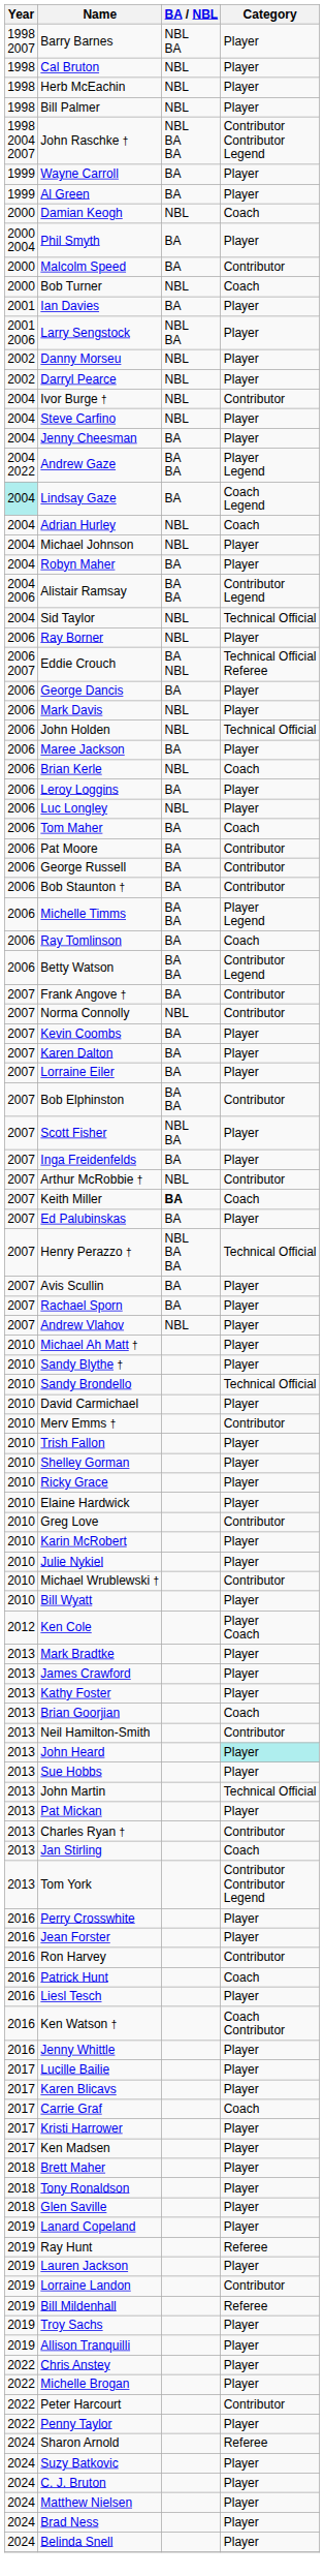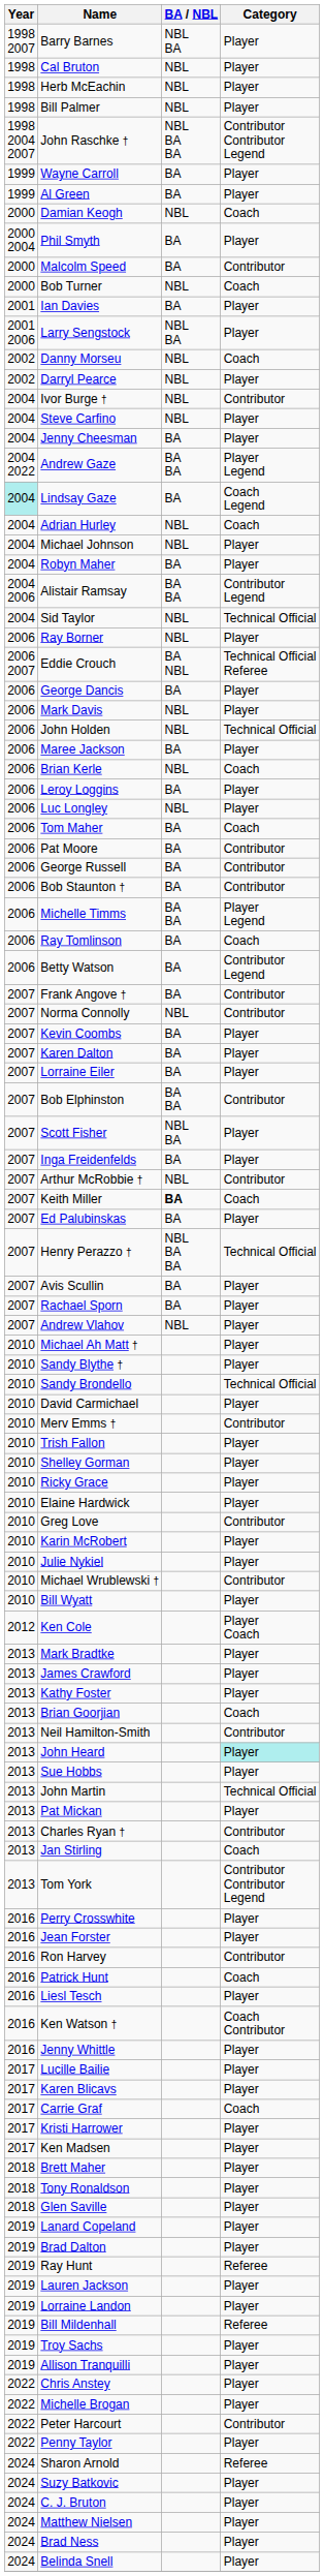 <table class="wikitable plainrowheaders sortable">
 <tr bgcolor=#efefef>
 <th scope="col">Year</th>
 <th scope="col">Name</th>
 <th scope="col"><a href='#'>BA</a> / <a href='#'>NBL</a></th>
 <th scope="col">Category</th>
 </tr>
 <tr>
 <td>1998<br>2007</td>
 <td>Barry Barnes</td>
 <td>NBL<br>BA</td>
 <td>Player</td>
 </tr>
 <tr>
 <td>1998</td>
 <td><a href='#'>Cal Bruton</a></td>
 <td>NBL</td>
 <td>Player</td>
 </tr>
 <tr>
 <td>1998</td>
 <td>Herb McEachin</td>
 <td>NBL</td>
 <td>Player</td>
 </tr>
 <tr>
 <td>1998</td>
 <td>Bill Palmer</td>
 <td>NBL</td>
 <td>Player</td>
 </tr>
 <tr>
 <td>1998<br>2004<br>2007</td>
 <td>John Raschke <small>†</small></td>
 <td>NBL<br>BA<br>BA</td>
 <td>Contributor<br>Contributor<br>Legend</td>
 </tr>
 <tr>
 <td>1999</td>
 <td><a href='#'>Wayne Carroll</a></td>
 <td>BA</td>
 <td>Player</td>
 </tr>
 <tr>
 <td>1999</td>
 <td><a href='#'>Al Green</a></td>
 <td>BA</td>
 <td>Player</td>
 </tr>
 <tr>
 <td>2000</td>
 <td><a href='#'>Damian Keogh</a></td>
 <td>NBL</td>
 <td>Coach</td>
 </tr>
 <tr>
 <td>2000<br>2004</td>
 <td><a href='#'>Phil Smyth</a></td>
 <td>BA</td>
 <td>Player</td>
 </tr>
 <tr>
 <td>2000</td>
 <td><a href='#'>Malcolm Speed</a></td>
 <td>BA</td>
 <td>Contributor</td>
 </tr>
 <tr>
 <td>2000</td>
 <td>Bob Turner</td>
 <td>NBL</td>
 <td>Coach</td>
 </tr>
 <tr>
 <td>2001</td>
 <td><a href='#'>Ian Davies</a></td>
 <td>BA</td>
 <td>Player</td>
 </tr>
 <tr>
 <td>2001<br>2006</td>
 <td><a href='#'>Larry Sengstock</a></td>
 <td>NBL<br>BA</td>
 <td>Player</td>
 </tr>
 <tr>
 <td>2002</td>
 <td><a href='#'>Danny Morseu</a></td>
 <td>NBL</td>
-<td>Player</td>
+<td>Coach</td>
 </tr>
 <tr>
 <td>2002</td>
 <td><a href='#'>Darryl Pearce</a></td>
 <td>NBL</td>
 <td>Player</td>
 </tr>
 <tr>
 <td>2004</td>
 <td>Ivor Burge <small>†</small></td>
 <td>NBL</td>
 <td>Contributor</td>
 </tr>
 <tr>
 <td>2004</td>
 <td><a href='#'>Steve Carfino</a></td>
 <td>NBL</td>
 <td>Player</td>
 </tr>
 <tr>
 <td>2004</td>
 <td><a href='#'>Jenny Cheesman</a></td>
 <td>BA</td>
 <td>Player</td>
 </tr>
 <tr>
 <td>2004<br>2022</td>
 <td><a href='#'>Andrew Gaze</a></td>
 <td>BA<br>BA</td>
 <td>Player<br>Legend</td>
 </tr>
 <tr>
 <td style="background: paleturquoise;">2004</td>
 <td><a href='#'>Lindsay Gaze</a></td>
 <td>BA</td>
 <td>Coach<br>Legend</td>
 </tr>
 <tr>
 <td>2004</td>
 <td><a href='#'>Adrian Hurley</a></td>
 <td>NBL</td>
 <td>Coach</td>
 </tr>
 <tr>
 <td>2004</td>
 <td>Michael Johnson</td>
 <td>NBL</td>
 <td>Player</td>
 </tr>
 <tr>
 <td>2004</td>
 <td><a href='#'>Robyn Maher</a></td>
 <td>BA</td>
 <td>Player</td>
 </tr>
 <tr>
 <td>2004<br>2006</td>
 <td>Alistair Ramsay</td>
 <td>BA<br>BA</td>
 <td>Contributor<br>Legend</td>
 </tr>
 <tr>
 <td>2004</td>
 <td>Sid Taylor</td>
 <td>NBL</td>
 <td>Technical Official</td>
 </tr>
 <tr>
 <td>2006</td>
 <td><a href='#'>Ray Borner</a></td>
 <td>NBL</td>
 <td>Player</td>
 </tr>
 <tr>
 <td>2006<br>2007</td>
 <td>Eddie Crouch</td>
 <td>BA<br>NBL</td>
 <td>Technical Official<br>Referee</td>
 </tr>
 <tr>
 <td>2006</td>
 <td><a href='#'>George Dancis</a></td>
 <td>BA</td>
 <td>Player</td>
 </tr>
 <tr>
 <td>2006</td>
 <td><a href='#'>Mark Davis</a></td>
 <td>NBL</td>
 <td>Player</td>
 </tr>
 <tr>
 <td>2006</td>
 <td>John Holden</td>
 <td>NBL</td>
 <td>Technical Official</td>
 </tr>
 <tr>
 <td>2006</td>
 <td><a href='#'>Maree Jackson</a></td>
 <td>BA</td>
 <td>Player</td>
 </tr>
 <tr>
 <td>2006</td>
 <td><a href='#'>Brian Kerle</a></td>
 <td>NBL</td>
 <td>Coach</td>
 </tr>
 <tr>
 <td>2006</td>
 <td><a href='#'>Leroy Loggins</a></td>
 <td>BA</td>
 <td>Player</td>
 </tr>
 <tr>
 <td>2006</td>
 <td><a href='#'>Luc Longley</a></td>
 <td>NBL</td>
 <td>Player</td>
 </tr>
 <tr>
 <td>2006</td>
 <td><a href='#'>Tom Maher</a></td>
 <td>BA</td>
 <td>Coach</td>
 </tr>
 <tr>
 <td>2006</td>
 <td>Pat Moore</td>
 <td>BA</td>
 <td>Contributor</td>
 </tr>
 <tr>
 <td>2006</td>
 <td>George Russell</td>
 <td>BA</td>
 <td>Contributor</td>
 </tr>
 <tr>
 <td>2006</td>
 <td>Bob Staunton <small>†</small></td>
 <td>BA</td>
 <td>Contributor</td>
 </tr>
 <tr>
 <td>2006</td>
 <td><a href='#'>Michelle Timms</a></td>
 <td>BA<br>BA</td>
 <td>Player<br>Legend</td>
 </tr>
 <tr>
 <td>2006</td>
 <td><a href='#'>Ray Tomlinson</a></td>
 <td>BA</td>
 <td>Coach</td>
 </tr>
 <tr>
 <td>2006</td>
 <td>Betty Watson</td>
-<td>BA<br>BA</td>
+<td>BA</td>
 <td>Contributor<br>Legend</td>
 </tr>
 <tr>
 <td>2007</td>
 <td>Frank Angove <small>†</small></td>
 <td>BA</td>
 <td>Contributor</td>
 </tr>
 <tr>
 <td>2007</td>
 <td>Norma Connolly</td>
 <td>NBL</td>
 <td>Contributor</td>
 </tr>
 <tr>
 <td>2007</td>
 <td><a href='#'>Kevin Coombs</a></td>
 <td>BA</td>
 <td>Player</td>
 </tr>
 <tr>
 <td>2007</td>
 <td><a href='#'>Karen Dalton</a></td>
 <td>BA</td>
 <td>Player</td>
 </tr>
 <tr>
 <td>2007</td>
 <td><a href='#'>Lorraine Eiler</a></td>
 <td>BA</td>
 <td>Player</td>
 </tr>
 <tr>
 <td>2007</td>
 <td>Bob Elphinston</td>
 <td>BA<br>BA</td>
 <td>Contributor</td>
 </tr>
 <tr>
 <td>2007</td>
 <td><a href='#'>Scott Fisher</a></td>
 <td>NBL<br>BA</td>
 <td>Player</td>
 </tr>
 <tr>
 <td>2007</td>
 <td><a href='#'>Inga Freidenfelds</a></td>
 <td>BA</td>
 <td>Player</td>
 </tr>
 <tr>
 <td>2007</td>
 <td>Arthur McRobbie <small>†</small></td>
 <td>NBL</td>
 <td>Contributor</td>
 </tr>
 <tr>
 <td>2007</td>
 <td>Keith Miller</td>
 <td><strong>BA</strong></td>
 <td>Coach</td>
 </tr>
 <tr>
 <td>2007</td>
 <td><a href='#'>Ed Palubinskas</a></td>
 <td>BA</td>
 <td>Player</td>
 </tr>
 <tr>
 <td>2007</td>
 <td>Henry Perazzo <small>†</small></td>
 <td>NBL<br>BA<br>BA</td>
 <td>Technical Official</td>
 </tr>
 <tr>
 <td>2007</td>
 <td>Avis Scullin</td>
 <td>BA</td>
 <td>Player</td>
 </tr>
 <tr>
 <td>2007</td>
 <td><a href='#'>Rachael Sporn</a></td>
 <td>BA</td>
 <td>Player</td>
 </tr>
 <tr>
 <td>2007</td>
 <td><a href='#'>Andrew Vlahov</a></td>
 <td>NBL</td>
 <td>Player</td>
 </tr>
 <tr>
 <td>2010</td>
 <td><a href='#'>Michael Ah Matt</a> <small>†</small></td>
 <td></td>
 <td>Player</td>
 </tr>
 <tr>
 <td>2010</td>
 <td><a href='#'>Sandy Blythe</a> <small>†</small></td>
 <td></td>
 <td>Player</td>
 </tr>
 <tr>
 <td>2010</td>
 <td><a href='#'>Sandy Brondello</a></td>
 <td></td>
 <td>Technical Official</td>
 </tr>
 <tr>
 <td>2010</td>
 <td>David Carmichael</td>
 <td></td>
 <td>Player</td>
 </tr>
 <tr>
 <td>2010</td>
 <td>Merv Emms <small>†</small></td>
 <td></td>
 <td>Contributor</td>
 </tr>
 <tr>
 <td>2010</td>
 <td><a href='#'>Trish Fallon</a></td>
 <td></td>
 <td>Player</td>
 </tr>
 <tr>
 <td>2010</td>
 <td><a href='#'>Shelley Gorman</a></td>
 <td></td>
 <td>Player</td>
 </tr>
 <tr>
 <td>2010</td>
 <td><a href='#'>Ricky Grace</a></td>
 <td></td>
 <td>Player</td>
 </tr>
 <tr>
 <td>2010</td>
 <td>Elaine Hardwick</td>
 <td></td>
 <td>Player</td>
 </tr>
 <tr>
 <td>2010</td>
 <td>Greg Love</td>
 <td></td>
 <td>Contributor</td>
 </tr>
 <tr>
 <td>2010</td>
 <td><a href='#'>Karin McRobert</a></td>
 <td></td>
 <td>Player</td>
 </tr>
 <tr>
 <td>2010</td>
 <td><a href='#'>Julie Nykiel</a></td>
 <td></td>
 <td>Player</td>
 </tr>
 <tr>
 <td>2010</td>
 <td>Michael Wrublewski <small>†</small></td>
 <td></td>
 <td>Contributor</td>
 </tr>
 <tr>
 <td>2010</td>
 <td><a href='#'>Bill Wyatt</a></td>
 <td></td>
 <td>Player</td>
 </tr>
 <tr>
 <td>2012</td>
 <td><a href='#'>Ken Cole</a></td>
 <td></td>
 <td>Player<br>Coach</td>
 </tr>
 <tr>
 <td>2013</td>
 <td><a href='#'>Mark Bradtke</a></td>
 <td></td>
 <td>Player</td>
 </tr>
 <tr>
 <td>2013</td>
 <td><a href='#'>James Crawford</a></td>
 <td></td>
 <td>Player</td>
 </tr>
 <tr>
 <td>2013</td>
 <td><a href='#'>Kathy Foster</a></td>
 <td></td>
 <td>Player</td>
 </tr>
 <tr>
 <td>2013</td>
 <td><a href='#'>Brian Goorjian</a></td>
 <td></td>
 <td>Coach</td>
 </tr>
 <tr>
 <td>2013</td>
 <td>Neil Hamilton-Smith</td>
 <td></td>
 <td>Contributor</td>
 </tr>
 <tr>
 <td>2013</td>
 <td><a href='#'>John Heard</a></td>
 <td></td>
 <td style="background: paleturquoise;">Player</td>
 </tr>
 <tr>
 <td>2013</td>
 <td><a href='#'>Sue Hobbs</a></td>
 <td></td>
 <td>Player</td>
 </tr>
 <tr>
 <td>2013</td>
 <td>John Martin</td>
 <td></td>
 <td>Technical Official</td>
 </tr>
 <tr>
 <td>2013</td>
 <td><a href='#'>Pat Mickan</a></td>
 <td></td>
 <td>Player</td>
 </tr>
 <tr>
 <td>2013</td>
 <td>Charles Ryan <small>†</small></td>
 <td></td>
 <td>Contributor</td>
 </tr>
 <tr>
 <td>2013</td>
 <td><a href='#'>Jan Stirling</a></td>
 <td></td>
 <td>Coach</td>
 </tr>
 <tr>
 <td>2013</td>
 <td>Tom York</td>
 <td></td>
 <td>Contributor<br>Contributor<br>Legend</td>
 </tr>
 <tr>
 <td>2016</td>
 <td><a href='#'>Perry Crosswhite</a></td>
 <td></td>
 <td>Player</td>
 </tr>
 <tr>
 <td>2016</td>
 <td><a href='#'>Jean Forster</a></td>
 <td></td>
 <td>Player</td>
 </tr>
 <tr>
 <td>2016</td>
 <td>Ron Harvey</td>
 <td></td>
 <td>Contributor</td>
 </tr>
 <tr>
 <td>2016</td>
 <td><a href='#'>Patrick Hunt</a></td>
 <td></td>
 <td>Coach</td>
 </tr>
 <tr>
 <td>2016</td>
 <td><a href='#'>Liesl Tesch</a></td>
 <td></td>
 <td>Player</td>
 </tr>
 <tr>
 <td>2016</td>
 <td>Ken Watson <small>†</small></td>
 <td></td>
 <td>Coach<br>Contributor</td>
 </tr>
 <tr>
 <td>2016</td>
 <td><a href='#'>Jenny Whittle</a></td>
 <td></td>
 <td>Player</td>
 </tr>
 <tr>
 <td>2017</td>
 <td><a href='#'>Lucille Bailie</a></td>
 <td></td>
 <td>Player</td>
 </tr>
 <tr>
 <td>2017</td>
 <td><a href='#'>Karen Blicavs</a></td>
 <td></td>
 <td>Player</td>
 </tr>
 <tr>
 <td>2017</td>
 <td><a href='#'>Carrie Graf</a></td>
 <td></td>
 <td>Coach</td>
 </tr>
 <tr>
 <td>2017</td>
 <td><a href='#'>Kristi Harrower</a></td>
 <td></td>
 <td>Player</td>
 </tr>
 <tr>
 <td>2017</td>
 <td>Ken Madsen</td>
 <td></td>
 <td>Player</td>
 </tr>
 <tr>
 <td>2018</td>
 <td><a href='#'>Brett Maher</a></td>
 <td></td>
 <td>Player</td>
 </tr>
 <tr>
 <td>2018</td>
 <td><a href='#'>Tony Ronaldson</a></td>
 <td></td>
 <td>Player</td>
 </tr>
 <tr>
 <td>2018</td>
 <td><a href='#'>Glen Saville</a></td>
 <td></td>
 <td>Player</td>
 </tr>
 <tr>
 <td>2019</td>
 <td><a href='#'>Lanard Copeland</a></td>
 <td></td>
 <td>Player</td>
 </tr>
 <tr>
 <td>2019</td>
+<td><a href='#'>Brad Dalton</a></td>
+<td></td>
+<td>Player</td>
+</tr>
+<tr>
+<td>2019</td>
 <td>Ray Hunt</td>
 <td></td>
 <td>Referee</td>
 </tr>
 <tr>
 <td>2019</td>
 <td><a href='#'>Lauren Jackson</a></td>
 <td></td>
 <td>Player</td>
 </tr>
 <tr>
 <td>2019</td>
 <td><a href='#'>Lorraine Landon</a></td>
 <td></td>
-<td>Contributor</td>
+<td>Player</td>
 </tr>
 <tr>
 <td>2019</td>
 <td><a href='#'>Bill Mildenhall</a></td>
 <td></td>
 <td>Referee</td>
 </tr>
 <tr>
 <td>2019</td>
 <td><a href='#'>Troy Sachs</a></td>
 <td></td>
 <td>Player</td>
 </tr>
 <tr>
 <td>2019</td>
 <td><a href='#'>Allison Tranquilli</a></td>
 <td></td>
 <td>Player</td>
 </tr>
 <tr>
 <td>2022</td>
 <td><a href='#'>Chris Anstey</a></td>
 <td></td>
 <td>Player</td>
 </tr>
 <tr>
 <td>2022</td>
 <td><a href='#'>Michelle Brogan</a></td>
 <td></td>
 <td>Player</td>
 </tr>
 <tr>
 <td>2022</td>
 <td>Peter Harcourt</td>
 <td></td>
 <td>Contributor</td>
 </tr>
 <tr>
 <td>2022</td>
 <td><a href='#'>Penny Taylor</a></td>
 <td></td>
 <td>Player</td>
 </tr>
 <tr>
 <td>2024</td>
 <td>Sharon Arnold</td>
 <td></td>
 <td>Referee</td>
 </tr>
 <tr>
 <td>2024</td>
 <td><a href='#'>Suzy Batkovic</a></td>
 <td></td>
 <td>Player</td>
 </tr>
 <tr>
 <td>2024</td>
 <td><a href='#'>C. J. Bruton</a></td>
 <td></td>
 <td>Player</td>
 </tr>
 <tr>
 <td>2024</td>
 <td><a href='#'>Matthew Nielsen</a></td>
 <td></td>
 <td>Player</td>
 </tr>
 <tr>
 <td>2024</td>
 <td><a href='#'>Brad Ness</a></td>
 <td></td>
 <td>Player</td>
 </tr>
 <tr>
 <td>2024</td>
 <td><a href='#'>Belinda Snell</a></td>
 <td></td>
 <td>Player</td>
 </tr>
 <tr>
 </tr>
 </table>
